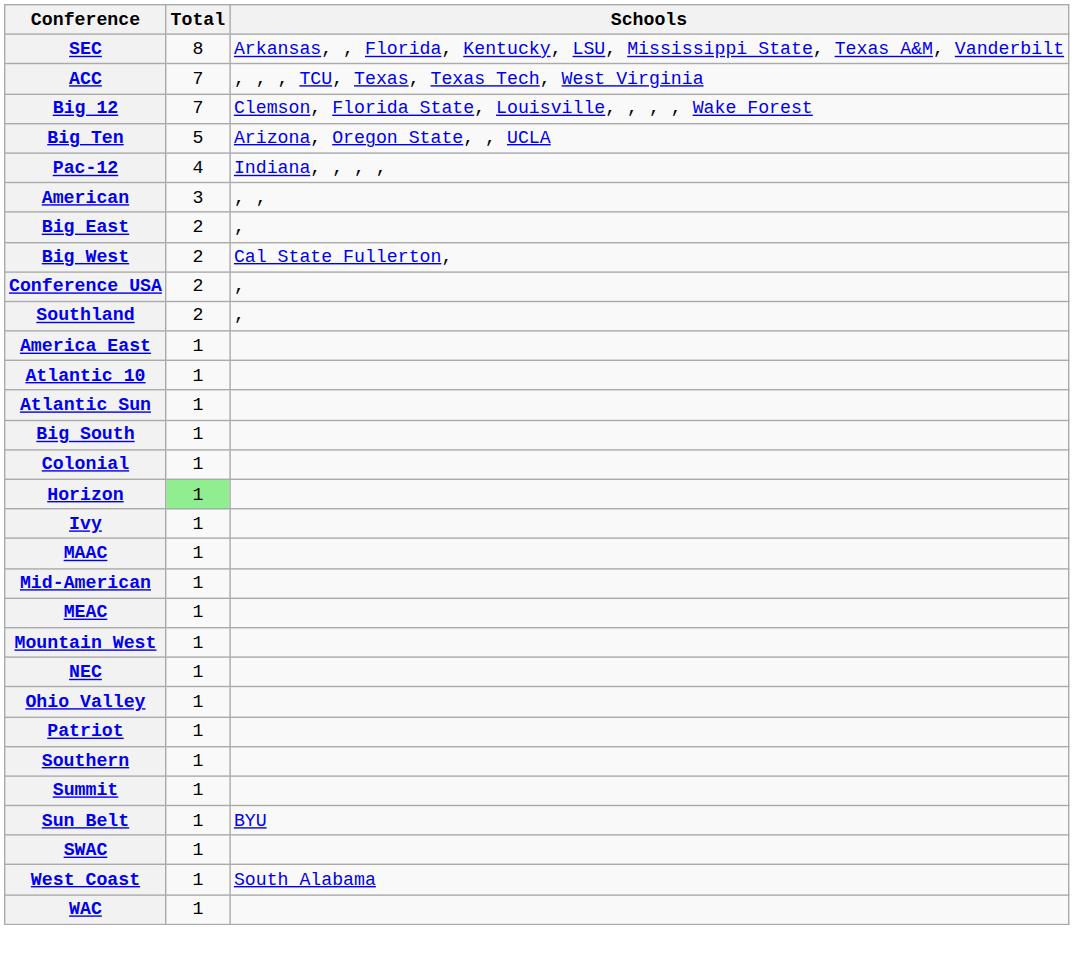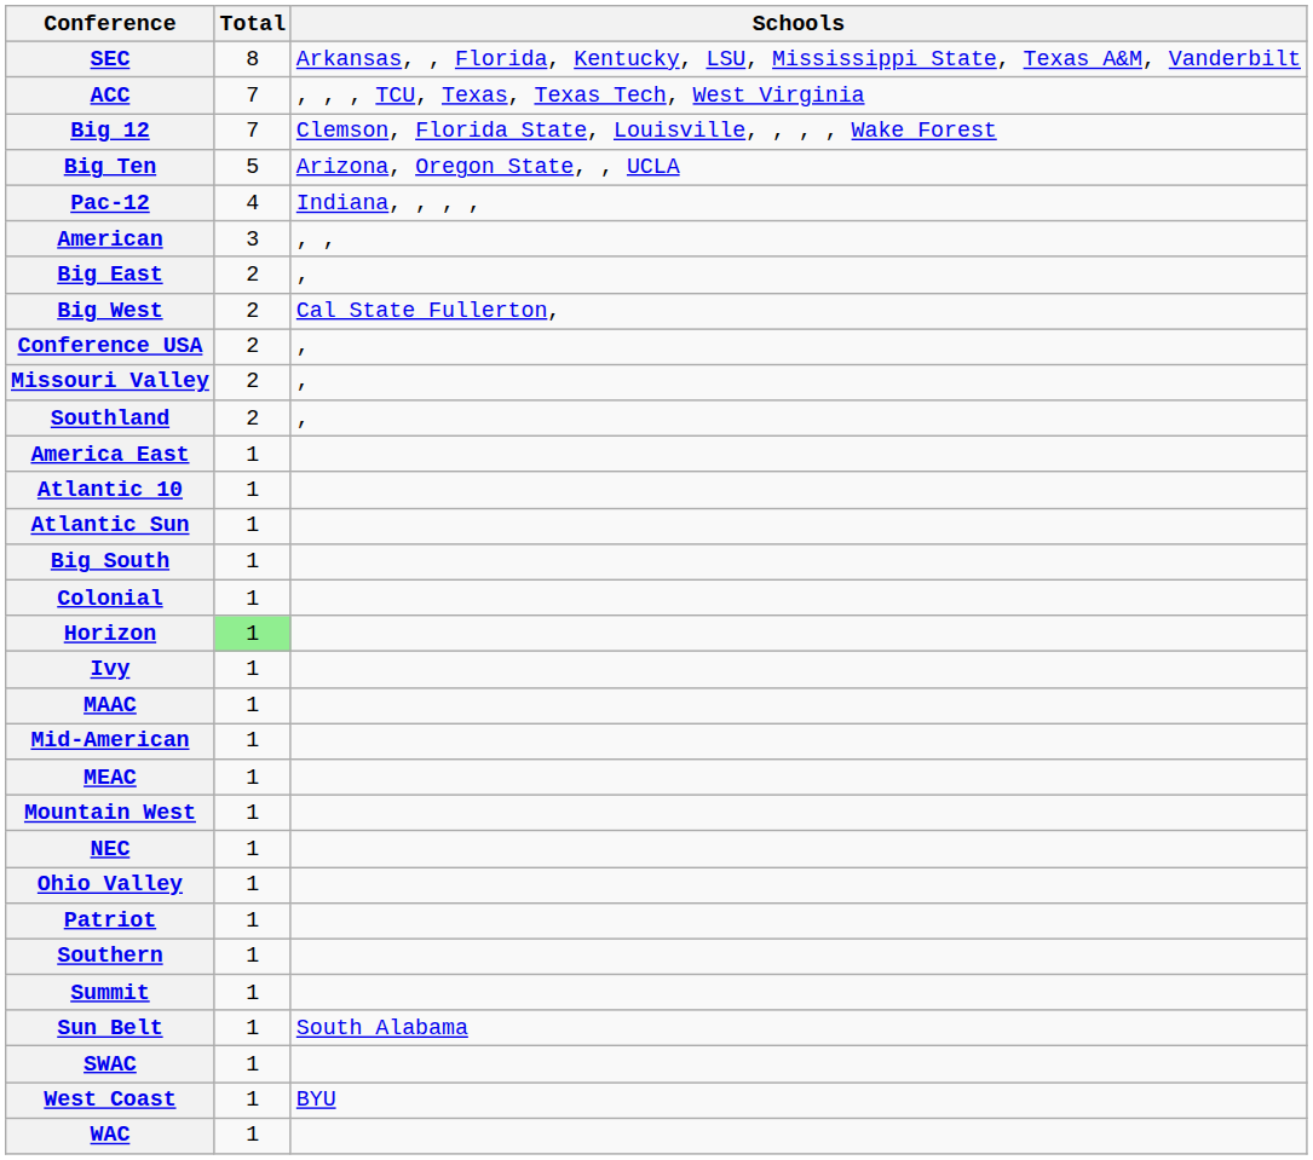 <table class="wikitable sortable plainrowheaders">
 <tr>
 <th scope="col">Conference</th>
 <th scope="col">Total</th>
 <th scope="col">Schools</th>
 </tr>
 <tr>
 <th scope="row"><a href='#'>SEC</a></th>
 <td align=center>8</td>
 <td><a href='#'>Arkansas</a>, , <a href='#'>Florida</a>, <a href='#'>Kentucky</a>, <a href='#'>LSU</a>, <a href='#'>Mississippi State</a>, <a href='#'>Texas A&M</a>, <a href='#'>Vanderbilt</a></td>
 </tr>
 <tr>
 <th scope="row"><a href='#'>ACC</a></th>
 <td align=center>7</td>
 <td>, , , <a href='#'>TCU</a>, <a href='#'>Texas</a>, <a href='#'>Texas Tech</a>, <a href='#'>West Virginia</a></td>
 </tr>
 <tr>
 <th scope="row"><a href='#'>Big 12</a></th>
 <td align=center>7</td>
 <td><a href='#'>Clemson</a>, <a href='#'>Florida State</a>, <a href='#'>Louisville</a>, , , , <a href='#'>Wake Forest</a></td>
 </tr>
 <tr>
 <th scope="row"><a href='#'>Big Ten</a></th>
 <td align=center>5</td>
 <td><a href='#'>Arizona</a>, <a href='#'>Oregon State</a>, , <a href='#'>UCLA</a></td>
 </tr>
 <tr>
 <th scope="row"><a href='#'>Pac-12</a></th>
 <td align=center>4</td>
 <td><a href='#'>Indiana</a>, , , , </td>
 </tr>
 <tr>
 <th scope="row"><a href='#'>American</a></th>
 <td align=center>3</td>
 <td>, , </td>
 </tr>
 <tr>
 <th scope="row"><a href='#'>Big East</a></th>
 <td align=center>2</td>
 <td>, </td>
 </tr>
 <tr>
 <th scope="row"><a href='#'>Big West</a></th>
 <td align=center>2</td>
 <td><a href='#'>Cal State Fullerton</a>, </td>
 </tr>
 <tr>
 <th scope="row"><a href='#'>Conference USA</a></th>
+<td align=center>2</td>
+<td>, </td>
+</tr>
+<tr>
+<th scope="row"><a href='#'>Missouri Valley</a></th>
 <td align=center>2</td>
 <td>, </td>
 </tr>
 <tr>
 <th scope="row"><a href='#'>Southland</a></th>
 <td align=center>2</td>
 <td>, </td>
 </tr>
 <tr>
 <th scope="row"><a href='#'>America East</a></th>
 <td align=center>1</td>
 <td></td>
 </tr>
 <tr>
 <th scope="row"><a href='#'>Atlantic 10</a></th>
 <td align=center>1</td>
 <td></td>
 </tr>
 <tr>
 <th scope="row"><a href='#'>Atlantic Sun</a></th>
 <td align=center>1</td>
 <td></td>
 </tr>
 <tr>
 <th scope="row"><a href='#'>Big South</a></th>
 <td align=center>1</td>
 <td></td>
 </tr>
 <tr>
 <th scope="row"><a href='#'>Colonial</a></th>
 <td align=center>1</td>
 <td></td>
 </tr>
 <tr>
 <th scope="row"><a href='#'>Horizon</a></th>
 <td align=center style="background: lightgreen;">1</td>
 <td></td>
 </tr>
 <tr>
 <th scope="row"><a href='#'>Ivy</a></th>
 <td align=center>1</td>
 <td></td>
 </tr>
 <tr>
 <th scope="row"><a href='#'>MAAC</a></th>
 <td align=center>1</td>
 <td></td>
 </tr>
 <tr>
 <th scope="row"><a href='#'>Mid-American</a></th>
 <td align=center>1</td>
 <td></td>
 </tr>
 <tr>
 <th scope="row"><a href='#'>MEAC</a></th>
 <td align=center>1</td>
 <td></td>
 </tr>
 <tr>
 <th scope="row"><a href='#'>Mountain West</a></th>
 <td align=center>1</td>
 <td></td>
 </tr>
 <tr>
 <th scope="row"><a href='#'>NEC</a></th>
 <td align=center>1</td>
 <td></td>
 </tr>
 <tr>
 <th scope="row"><a href='#'>Ohio Valley</a></th>
 <td align=center>1</td>
 <td></td>
 </tr>
 <tr>
 <th scope="row"><a href='#'>Patriot</a></th>
 <td align=center>1</td>
 <td></td>
 </tr>
 <tr>
 <th scope="row"><a href='#'>Southern</a></th>
 <td align=center>1</td>
 <td></td>
 </tr>
 <tr>
 <th scope="row"><a href='#'>Summit</a></th>
 <td align=center>1</td>
 <td></td>
 </tr>
 <tr>
 <th scope="row"><a href='#'>Sun Belt</a></th>
 <td align=center>1</td>
-<td><a href='#'>BYU</a></td>
+<td><a href='#'>South Alabama</a></td>
 </tr>
 <tr>
 <th scope="row"><a href='#'>SWAC</a></th>
 <td align=center>1</td>
 <td></td>
 </tr>
 <tr>
 <th scope="row"><a href='#'>West Coast</a></th>
 <td align=center>1</td>
-<td><a href='#'>South Alabama</a></td>
+<td><a href='#'>BYU</a></td>
 </tr>
 <tr>
 <th scope="row"><a href='#'>WAC</a></th>
 <td align=center>1</td>
 <td></td>
 </tr>
 </table>
